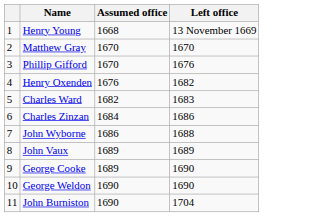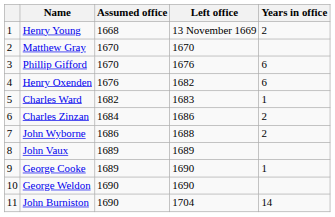 <table class="wikitable sortable"  style="text-align:left;">
 <tr>
 <th></th>
 <th>Name</th>
 <th class="unsortable">Assumed office</th>
 <th class="unsortable">Left office</th>
+<th>Years in office</th>
 </tr>
 <tr>
 <td>1</td>
 <td><a href='#'>Henry Young</a></td>
 <td>1668</td>
 <td>13 November 1669</td>
+<td>2</td>
 </tr>
 <tr>
 <td>2</td>
 <td><a href='#'>Matthew Gray</a></td>
 <td>1670</td>
 <td>1670</td>
+<td></td>
 </tr>
 <tr>
 <td>3</td>
 <td><a href='#'>Phillip Gifford</a></td>
 <td>1670</td>
 <td>1676</td>
+<td>6</td>
 </tr>
 <tr>
 <td>4</td>
 <td><a href='#'>Henry Oxenden</a></td>
 <td>1676</td>
 <td>1682</td>
+<td>6</td>
 </tr>
 <tr>
 <td>5</td>
 <td><a href='#'>Charles Ward</a></td>
 <td>1682</td>
 <td>1683</td>
+<td>1</td>
 </tr>
 <tr>
 <td>6</td>
 <td><a href='#'>Charles Zinzan</a></td>
 <td>1684</td>
 <td>1686</td>
+<td>2</td>
 </tr>
 <tr>
 <td>7</td>
 <td><a href='#'>John Wyborne</a></td>
 <td>1686</td>
 <td>1688</td>
+<td>2</td>
 </tr>
 <tr>
 <td>8</td>
 <td><a href='#'>John Vaux</a></td>
 <td>1689</td>
 <td>1689</td>
+<td></td>
 </tr>
 <tr>
 <td>9</td>
 <td><a href='#'>George Cooke</a></td>
 <td>1689</td>
 <td>1690</td>
+<td>1</td>
 </tr>
 <tr>
 <td>10</td>
 <td><a href='#'>George Weldon</a></td>
 <td>1690</td>
 <td>1690</td>
+<td></td>
 </tr>
 <tr>
 <td>11</td>
 <td><a href='#'>John Burniston</a></td>
 <td>1690</td>
 <td>1704</td>
+<td>14</td>
 </tr>
 </table>
